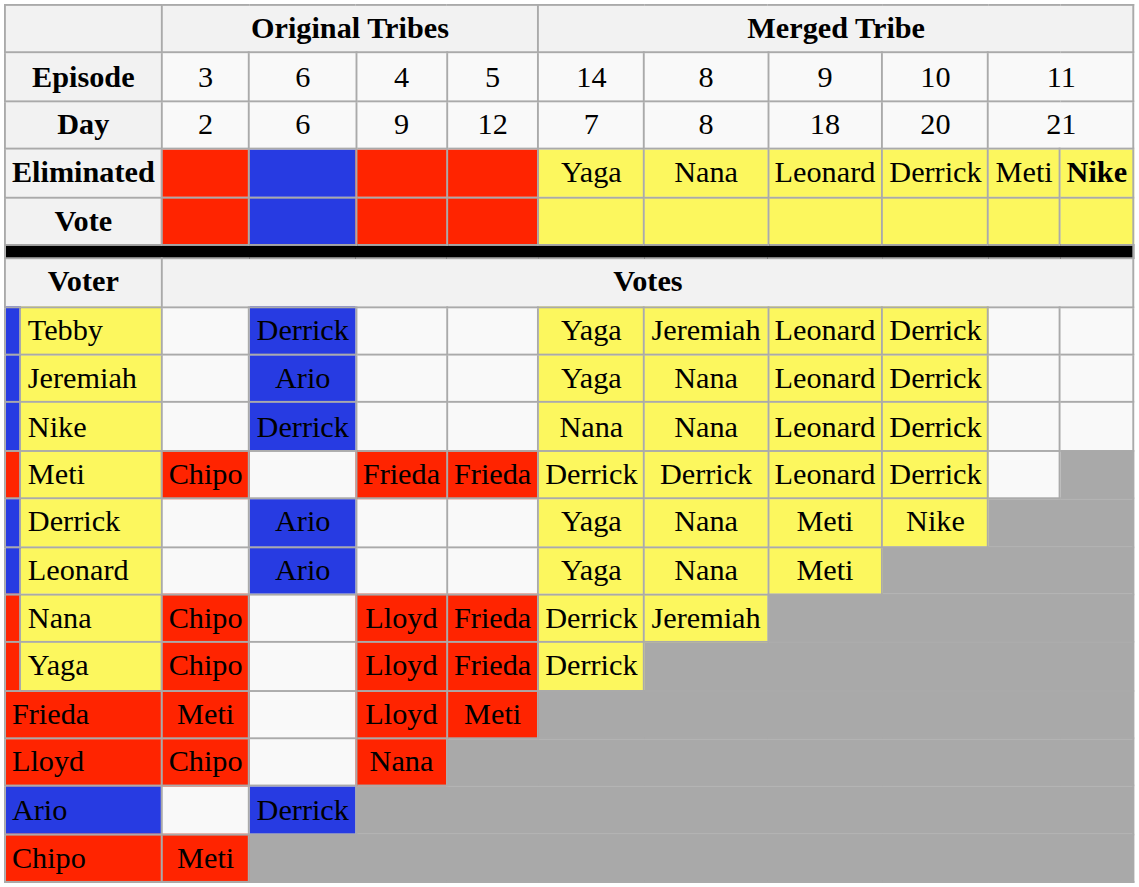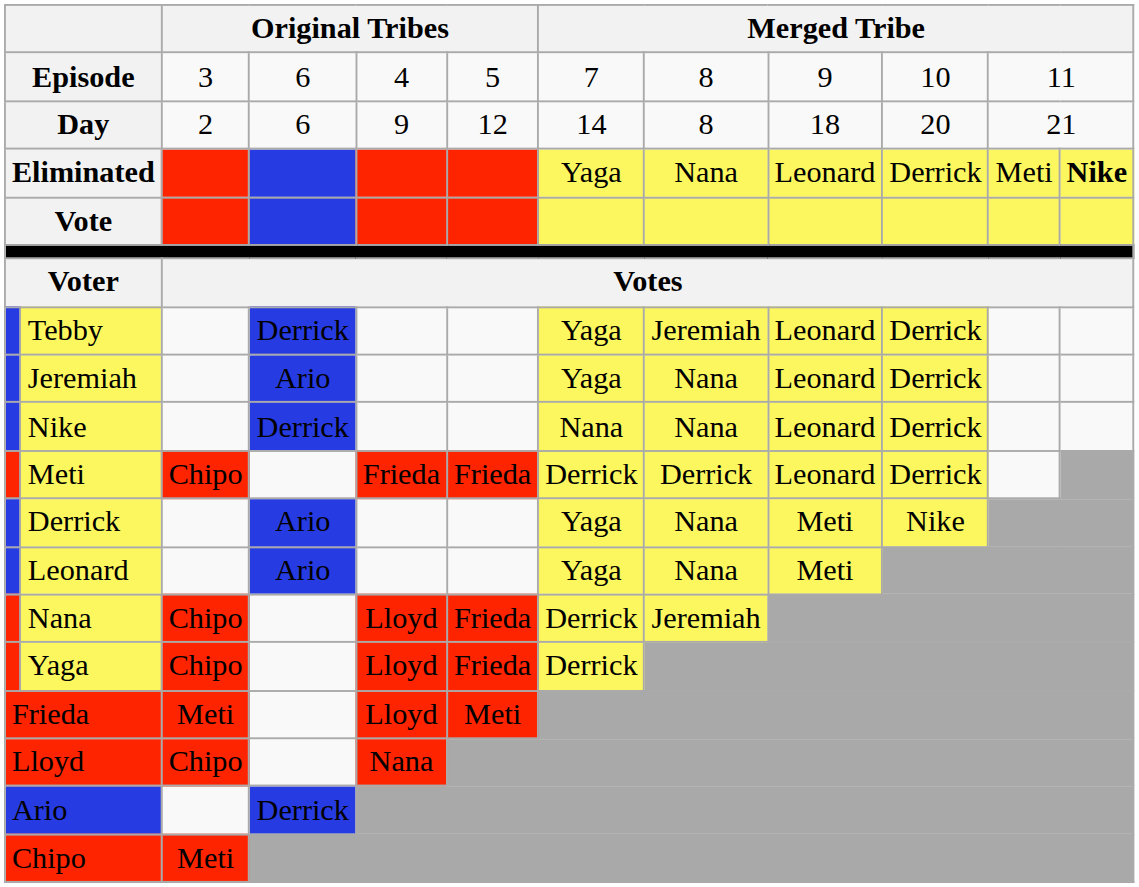 <table class="wikitable" style="text-align:center">
 <tr>
 <th colspan=2></th>
 <th colspan=4>Original Tribes</th>
 <th colspan=6>Merged Tribe</th>
 </tr>
 <tr>
 <th colspan=2>Episode</th>
 <td>3</td>
 <td>6</td>
 <td>4</td>
 <td>5</td>
-<td>14</td>
+<td>7</td>
 <td>8</td>
 <td>9</td>
 <td>10</td>
 <td colspan=2>11</td>
 </tr>
 <tr>
 <th colspan=2>Day</th>
 <td>2</td>
 <td>6</td>
 <td>9</td>
 <td>12</td>
-<td>7</td>
+<td>14</td>
 <td>8</td>
 <td>18</td>
 <td>20</td>
 <td colspan=2>21</td>
 </tr>
 <tr>
 <th colspan=2>Eliminated</th>
 <td bgcolor="#FF2400"></td>
 <td bgcolor="#273BE2"></td>
 <td bgcolor="#FF2400"></td>
 <td bgcolor="#FF2400"></td>
 <td bgcolor="#FCF75E">Yaga</td>
 <td bgcolor="#FCF75E">Nana</td>
 <td bgcolor="#FCF75E">Leonard</td>
 <td bgcolor="#FCF75E">Derrick</td>
 <td bgcolor="#FCF75E">Meti</td>
 <td bgcolor="#FCF75E"><strong>Nike</strong></td>
 </tr>
 <tr>
 <th colspan=2>Vote</th>
 <td bgcolor="#FF2400"></td>
 <td bgcolor="#273BE2"></td>
 <td bgcolor="#FF2400"></td>
 <td bgcolor="#FF2400"></td>
 <td bgcolor="#FCF75E"></td>
 <td bgcolor="#FCF75E"></td>
 <td bgcolor="#FCF75E"></td>
 <td bgcolor="#FCF75E"></td>
 <td bgcolor="#FCF75E"></td>
 <td bgcolor="#FCF75E"></td>
 </tr>
 <tr>
 <td bgcolor=black colspan=12></td>
 </tr>
 <tr>
 <th colspan=2>Voter</th>
 <th colspan=10>Votes</th>
 </tr>
 <tr>
 <td style="background:#273BE2"></td>
 <td bgcolor="#FCF75E" align=left>Tebby</td>
 <td></td>
 <td bgcolor="#273BE2" align=center><span>Derrick</span></td>
 <td></td>
 <td></td>
 <td bgcolor="#FCF75E" align=center>Yaga</td>
 <td bgcolor="#FCF75E" align=center>Jeremiah</td>
 <td bgcolor="#FCF75E" align=center>Leonard</td>
 <td bgcolor="#FCF75E" align=center>Derrick</td>
 <td></td>
 <td></td>
 </tr>
 <tr>
 <td style="background:#273BE2"></td>
 <td bgcolor="#FCF75E" align=left>Jeremiah</td>
 <td></td>
 <td bgcolor="#273BE2" align=center><span>Ario</span></td>
 <td></td>
 <td></td>
 <td bgcolor="#FCF75E" align=center>Yaga</td>
 <td bgcolor="#FCF75E" align=center>Nana</td>
 <td bgcolor="#FCF75E" align=center>Leonard</td>
 <td bgcolor="#FCF75E" align=center>Derrick</td>
 <td></td>
 <td></td>
 </tr>
 <tr>
 <td style="background:#273BE2"></td>
 <td bgcolor="#FCF75E" align=left>Nike</td>
 <td></td>
 <td bgcolor="#273BE2" align=center><span>Derrick</span></td>
 <td></td>
 <td></td>
 <td bgcolor="#FCF75E" align=center>Nana</td>
 <td bgcolor="#FCF75E" align=center>Nana</td>
 <td bgcolor="#FCF75E" align=center>Leonard</td>
 <td bgcolor="#FCF75E" align=center>Derrick</td>
 <td></td>
 <td></td>
 </tr>
 <tr>
 <td style="background:#FF2400"></td>
 <td bgcolor="#FCF75E" align=left>Meti</td>
 <td bgcolor="#FF2400" align=center><span>Chipo</span></td>
 <td></td>
 <td bgcolor="#FF2400" align=center><span>Frieda</span></td>
 <td bgcolor="#FF2400" align=center><span>Frieda</span></td>
 <td bgcolor="#FCF75E" align=center>Derrick</td>
 <td bgcolor="#FCF75E" align=center>Derrick</td>
 <td bgcolor="#FCF75E" align=center>Leonard</td>
 <td bgcolor="#FCF75E" align=center>Derrick</td>
 <td></td>
 <td bgcolor="darkgray" colspan=3></td>
 </tr>
 <tr>
 <td style="background:#273BE2"></td>
 <td bgcolor="#FCF75E" align=left>Derrick</td>
 <td></td>
 <td bgcolor="#273BE2" align=center><span>Ario</span></td>
 <td></td>
 <td></td>
 <td bgcolor="#FCF75E" align=center>Yaga</td>
 <td bgcolor="#FCF75E" align=center>Nana</td>
 <td bgcolor="#FCF75E" align=center>Meti</td>
 <td bgcolor="#FCF75E" align=center>Nike</td>
 <td bgcolor="darkgray" colspan=4></td>
 </tr>
 <tr>
 <td style="background:#273BE2"></td>
 <td bgcolor="#FCF75E" align=left>Leonard</td>
 <td></td>
 <td bgcolor="#273BE2" align=center><span>Ario</span></td>
 <td></td>
 <td></td>
 <td bgcolor="#FCF75E" align=center>Yaga</td>
 <td bgcolor="#FCF75E" align=center>Nana</td>
 <td bgcolor="#FCF75E" align=center>Meti</td>
 <td bgcolor="darkgray" colspan=5></td>
 </tr>
 <tr>
 <td style="background:#FF2400"></td>
 <td bgcolor="#FCF75E" align=left>Nana</td>
 <td bgcolor="#FF2400" align=center><span>Chipo</span></td>
 <td></td>
 <td bgcolor="#FF2400" align=center><span>Lloyd</span></td>
 <td bgcolor="#FF2400" align=center><span>Frieda</span></td>
 <td bgcolor="#FCF75E" align=center>Derrick</td>
 <td bgcolor="#FCF75E" align=center>Jeremiah</td>
 <td bgcolor="darkgray" colspan=6></td>
 </tr>
 <tr>
 <td style="background:#FF2400"></td>
 <td bgcolor="#FCF75E" align=left>Yaga</td>
 <td bgcolor="#FF2400" align=center><span>Chipo</span></td>
 <td></td>
 <td bgcolor="#FF2400" align=center><span>Lloyd</span></td>
 <td bgcolor="#FF2400" align=center><span>Frieda</span></td>
 <td bgcolor="#FCF75E" align=center>Derrick</td>
 <td bgcolor="darkgray" colspan=7></td>
 </tr>
 <tr>
 <td colspan="2" bgcolor="#FF2400" align=left><span>Frieda</span></td>
 <td bgcolor="#FF2400" align=center><span>Meti</span></td>
 <td></td>
 <td bgcolor="#FF2400" align=center><span>Lloyd</span></td>
 <td bgcolor="#FF2400" align=center><span>Meti</span></td>
 <td bgcolor="darkgray" colspan=8></td>
 </tr>
 <tr>
 <td colspan="2" bgcolor="#FF2400" align=left><span>Lloyd</span></td>
 <td bgcolor="#FF2400" align=center><span>Chipo</span></td>
 <td></td>
 <td bgcolor="#FF2400" align=center><span>Nana</span></td>
 <td bgcolor="darkgray" colspan=9></td>
 </tr>
 <tr>
 <td colspan="2" align="left" bgcolor="#273BE2"><span>Ario</span></td>
 <td></td>
 <td bgcolor="#273BE2" align=center><span>Derrick</span></td>
 <td bgcolor="darkgray" colspan=10></td>
 </tr>
 <tr>
 <td colspan="2" bgcolor="#FF2400" align=left><span>Chipo</span></td>
 <td bgcolor="#FF2400" align=center><span>Meti</span></td>
 <td bgcolor="darkgray" colspan=11></td>
 </tr>
 <tr>
 </tr>
 </table>
